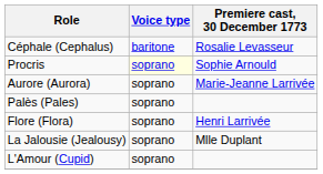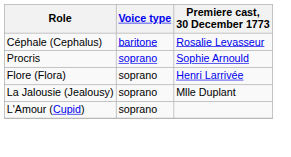 <table class="wikitable">
 <tr>
 <th>Role</th>
 <th><a href='#'>Voice type</a></th>
 <th>Premiere cast,<br> 30 December 1773</th>
 </tr>
 <tr>
 <td>Céphale (Cephalus)</td>
 <td><a href='#'>baritone</a></td>
 <td><a href='#'>Rosalie Levasseur</a></td>
 </tr>
 <tr>
 <td>Procris</td>
-<td style="background: lightyellow;"><a href='#'>soprano</a></td>
+<td><a href='#'>soprano</a></td>
 <td><a href='#'>Sophie Arnould</a></td>
-</tr>
-<tr>
-<td>Aurore (Aurora)</td>
-<td>soprano</td>
-<td><a href='#'>Marie-Jeanne Larrivée</a></td>
-</tr>
-<tr>
-<td>Palès (Pales)</td>
-<td>soprano</td>
-<td></td>
 </tr>
 <tr>
 <td>Flore (Flora)</td>
 <td>soprano</td>
 <td><a href='#'>Henri Larrivée</a></td>
 </tr>
 <tr>
 <td>La Jalousie (Jealousy)</td>
 <td>soprano</td>
 <td>Mlle Duplant</td>
 </tr>
 <tr>
 <td>L'Amour (<a href='#'>Cupid</a>)</td>
 <td>soprano</td>
 <td></td>
 </tr>
 <tr>
 </tr>
 </table>
